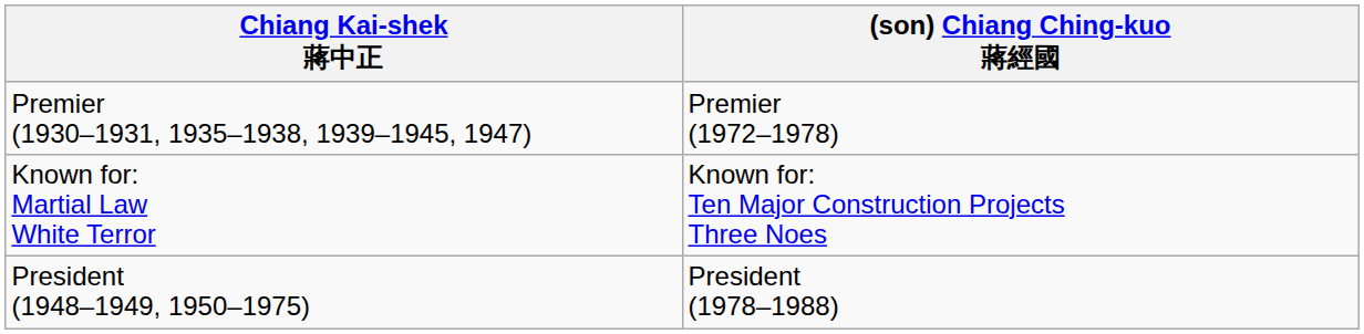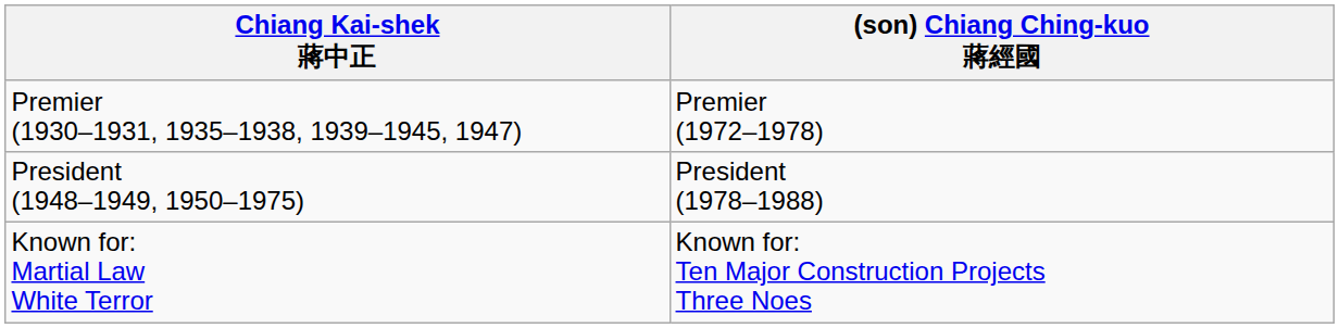 <table class="wikitable" style="margin-left: auto; margin-right: auto; border: none;">
 <tr>
 <th scope="col" style="width: 300pt;"><a href='#'>Chiang Kai-shek</a><br>蔣中正<br></th>
 <th scope="col" style="width: 300pt;">(son) <a href='#'>Chiang Ching-kuo</a><br>蔣經國<br></th>
 </tr>
 <tr>
 <td>Premier<br>(1930–1931, 1935–1938, 1939–1945, 1947)</td>
 <td>Premier<br>(1972–1978)</td>
 </tr>
 <tr>
+<td>President<br>(1948–1949, 1950–1975)</td>
+<td>President<br>(1978–1988)</td>
+</tr>
+<tr>
 <td>Known for:<br><a href='#'>Martial Law</a><br><a href='#'>White Terror</a></td>
 <td>Known for:<br><a href='#'>Ten Major Construction Projects</a><br><a href='#'>Three Noes</a></td>
 </tr>
-<tr>
-<td>President<br>(1948–1949, 1950–1975)</td>
-<td>President<br>(1978–1988)</td>
-</tr>
 </table>
